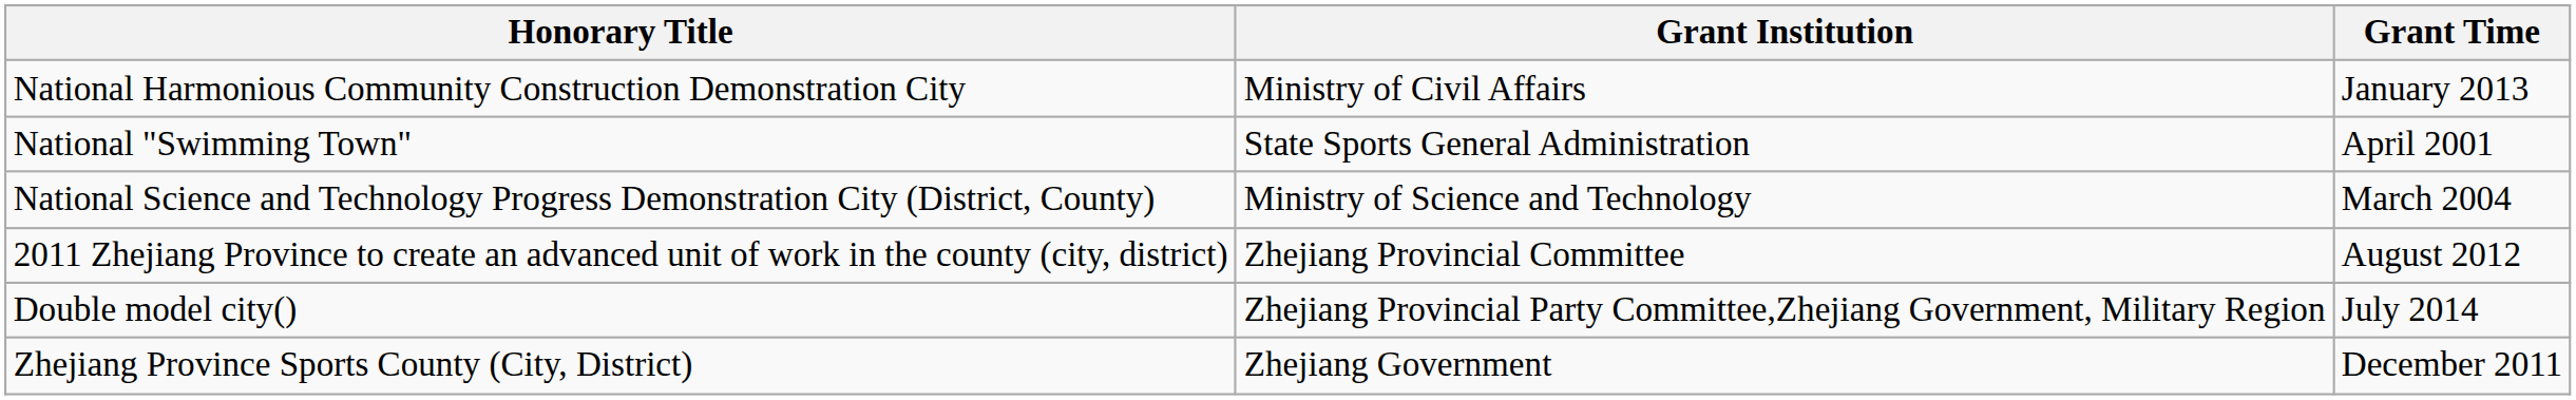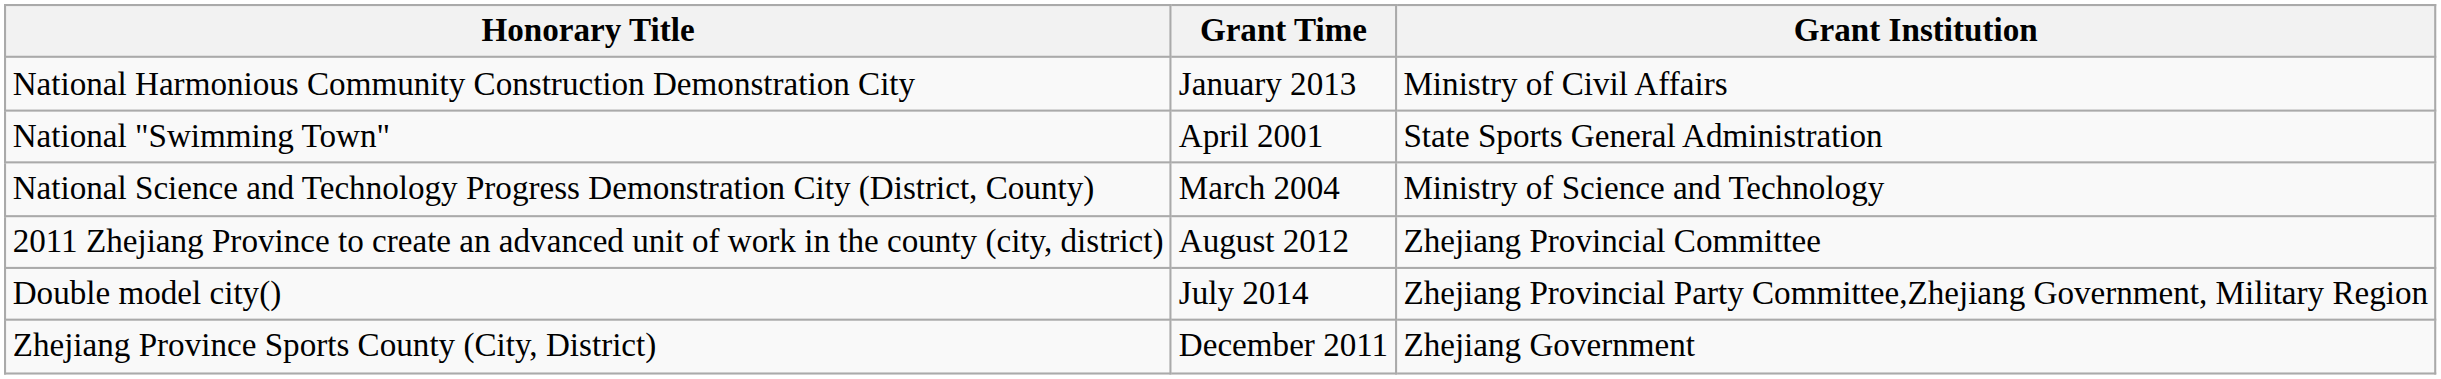 <table class="wikitable">
 <tr>
 <th>Honorary Title</th>
+<th>Grant Time</th>
 <th>Grant Institution</th>
-<th>Grant Time</th>
 </tr>
 <tr>
 <td>National Harmonious Community Construction Demonstration City</td>
+<td>January 2013</td>
 <td>Ministry of Civil Affairs</td>
-<td>January 2013</td>
 </tr>
 <tr>
 <td>National "Swimming Town"</td>
+<td>April 2001</td>
 <td>State Sports General Administration</td>
-<td>April 2001</td>
 </tr>
 <tr>
 <td>National Science and Technology Progress Demonstration City (District, County)</td>
+<td>March 2004</td>
 <td>Ministry of Science and Technology</td>
-<td>March 2004</td>
 </tr>
 <tr>
 <td>2011 Zhejiang Province to create an advanced unit of work in the county (city, district)</td>
+<td>August 2012</td>
 <td>Zhejiang Provincial Committee</td>
-<td>August 2012</td>
 </tr>
 <tr>
 <td>Double model city()</td>
+<td>July 2014</td>
 <td>Zhejiang Provincial Party Committee,Zhejiang Government, Military Region</td>
-<td>July 2014</td>
 </tr>
 <tr>
 <td>Zhejiang Province Sports County (City, District)</td>
+<td>December 2011</td>
 <td>Zhejiang Government</td>
-<td>December 2011</td>
 </tr>
 </table>
